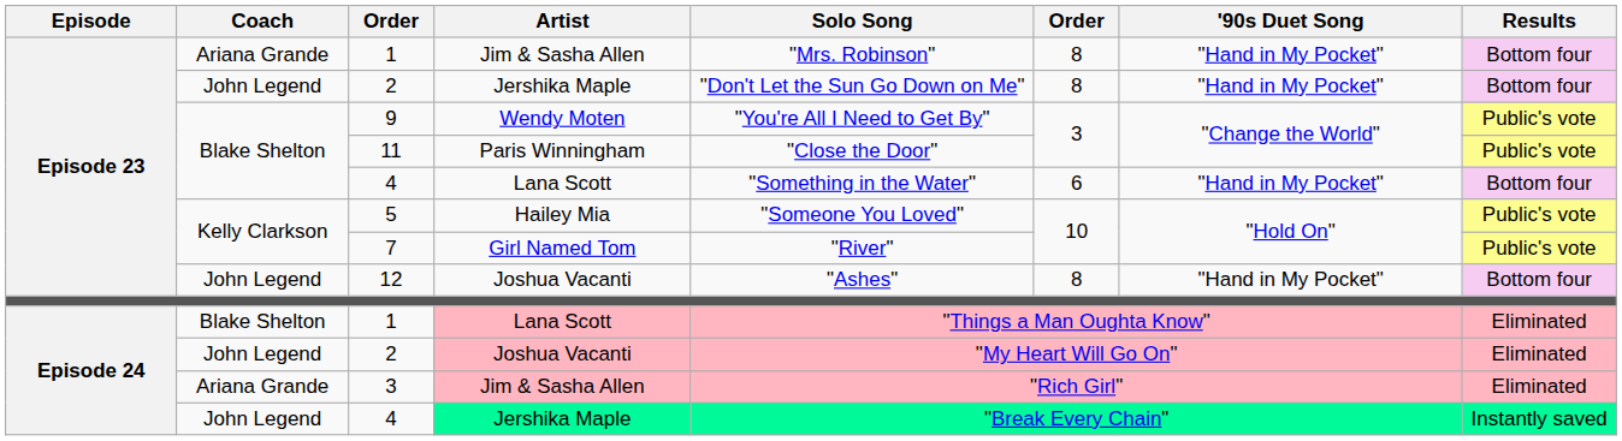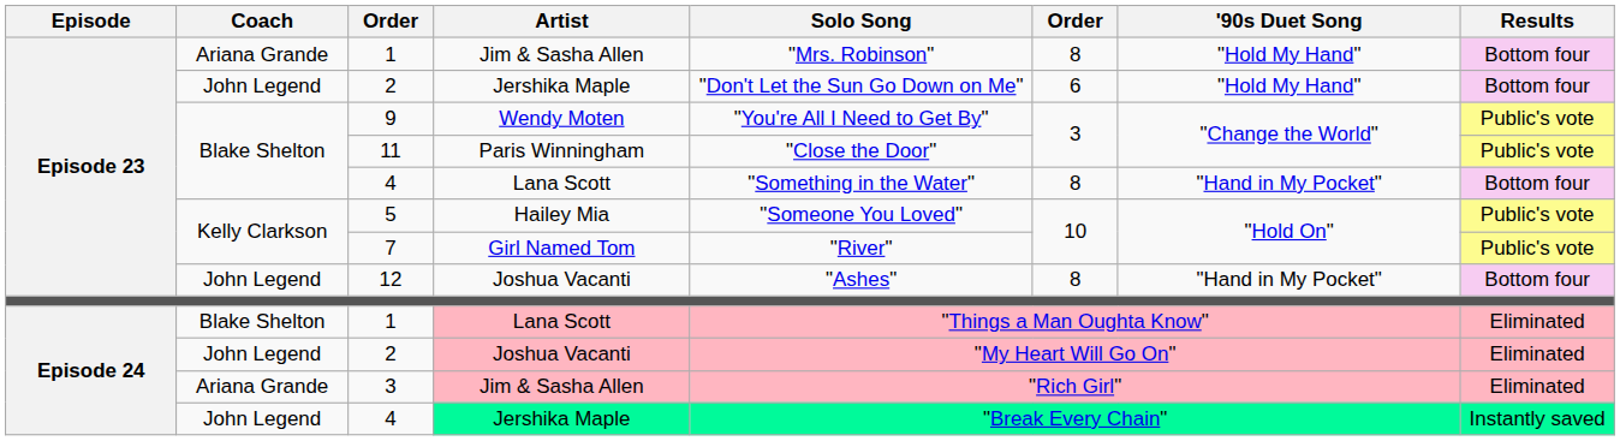 <table class="wikitable" style="text-align:center; width:100%">
 <tr>
 <th style="width:10%">Episode</th>
 <th style="width:10%">Coach</th>
 <th style="width:05%">Order</th>
 <th style="width:15%">Artist</th>
 <th style="width:20%">Solo Song</th>
 <th style="width:05%">Order</th>
 <th style="width:20%">'90s Duet Song</th>
 <th style="width:09%">Results</th>
 </tr>
 <tr>
 <th scope="row" rowspan="8">Episode 23<br></th>
 <td>Ariana Grande</td>
 <td>1</td>
 <td>Jim & Sasha Allen</td>
 <td>"<a href='#'>Mrs. Robinson</a>"</td>
 <td>8</td>
-<td>"<a href='#'>Hand in My Pocket</a>"</td>
+<td>"<a href='#'>Hold My Hand</a>"</td>
 <td style="background:#f7ccf2">Bottom four</td>
 </tr>
 <tr>
 <td>John Legend</td>
 <td>2</td>
 <td>Jershika Maple</td>
 <td>"<a href='#'>Don't Let the Sun Go Down on Me</a>"</td>
-<td>8</td>
-<td>"<a href='#'>Hand in My Pocket</a>"</td>
+<td>6</td>
+<td>"<a href='#'>Hold My Hand</a>"</td>
 <td style="background:#f7ccf2">Bottom four</td>
 </tr>
 <tr>
 <td scope="row" rowspan="3">Blake Shelton</td>
 <td>9</td>
 <td><a href='#'>Wendy Moten</a></td>
 <td>"<a href='#'>You're All I Need to Get By</a>"</td>
 <td rowspan="2">3</td>
 <td rowspan="2">"<a href='#'>Change the World</a>"</td>
 <td style="background:#fdfc8f">Public's vote</td>
 </tr>
 <tr>
 <td>11</td>
 <td>Paris Winningham</td>
 <td>"<a href='#'>Close the Door</a>"</td>
 <td style="background:#fdfc8f">Public's vote</td>
 </tr>
 <tr>
 <td>4</td>
 <td>Lana Scott</td>
 <td>"<a href='#'>Something in the Water</a>"</td>
-<td>6</td>
+<td>8</td>
 <td>"<a href='#'>Hand in My Pocket</a>"</td>
 <td style="background:#f7ccf2">Bottom four</td>
 </tr>
 <tr>
 <td scope="row" rowspan="2">Kelly Clarkson</td>
 <td>5</td>
 <td>Hailey Mia</td>
 <td>"<a href='#'>Someone You Loved</a>"</td>
 <td rowspan="2">10</td>
 <td rowspan="2">"<a href='#'>Hold On</a>"</td>
 <td style="background:#fdfc8f">Public's vote</td>
 </tr>
 <tr>
 <td>7</td>
 <td><a href='#'>Girl Named Tom</a></td>
 <td>"<a href='#'>River</a>"</td>
 <td style="background:#fdfc8f">Public's vote</td>
 </tr>
 <tr>
 <td>John Legend</td>
 <td>12</td>
 <td>Joshua Vacanti</td>
 <td>"<a href='#'>Ashes</a>"</td>
 <td>8</td>
 <td>"Hand in My Pocket"</td>
 <td style="background:#f7ccf2">Bottom four</td>
 </tr>
 <tr>
 <td colspan="8" style="background:#555"></td>
 </tr>
 <tr>
 <th scope="row" rowspan="4">Episode 24<br></th>
 <td>Blake Shelton</td>
 <td>1</td>
 <td style="background: lightpink">Lana Scott</td>
 <td colspan="3" style="background: lightpink">"<a href='#'>Things a Man Oughta Know</a>"</td>
 <td style="background: lightpink">Eliminated</td>
 </tr>
 <tr>
 <td>John Legend</td>
 <td>2</td>
 <td style="background: lightpink">Joshua Vacanti</td>
 <td colspan="3" style="background: lightpink">"<a href='#'>My Heart Will Go On</a>"</td>
 <td style="background: lightpink">Eliminated</td>
 </tr>
 <tr>
 <td>Ariana Grande</td>
 <td>3</td>
 <td style="background: lightpink">Jim & Sasha Allen</td>
 <td colspan="3" style="background: lightpink">"<a href='#'>Rich Girl</a>"</td>
 <td style="background: lightpink">Eliminated</td>
 </tr>
 <tr>
 <td>John Legend</td>
 <td>4</td>
 <td style="background:#00fa9a">Jershika Maple</td>
 <td colspan="3" style="background:#00fa9a">"<a href='#'>Break Every Chain</a>"</td>
 <td style="background:#00fa9a">Instantly saved</td>
 </tr>
 </table>
